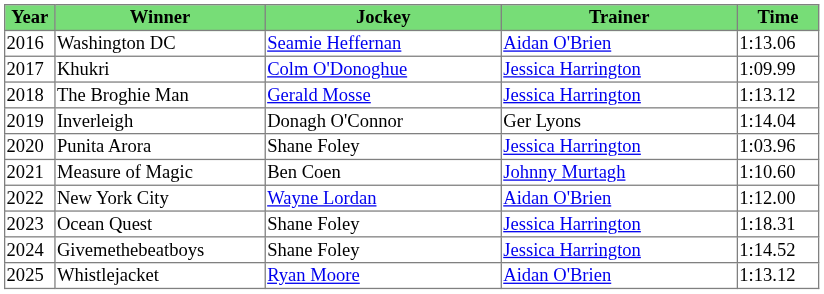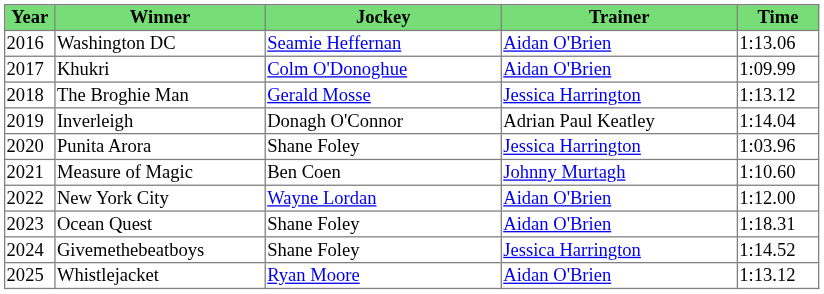 <table class = "sortable" | border="1" style="border-collapse: collapse; font-size:90%">
 <tr bgcolor="#77dd77" align="center">
 <th style="width:36px"><strong>Year</strong></th>
 <th style="width:160px"><strong>Winner</strong></th>
 <th style="width:180px"><strong>Jockey</strong></th>
 <th style="width:180px"><strong>Trainer</strong></th>
 <th style="width:60px"><strong>Time</strong></th>
 </tr>
 <tr>
 <td>2016</td>
 <td>Washington DC</td>
 <td><a href='#'>Seamie Heffernan</a></td>
 <td><a href='#'>Aidan O'Brien</a></td>
 <td>1:13.06</td>
 </tr>
 <tr>
 <td>2017</td>
 <td>Khukri</td>
 <td><a href='#'>Colm O'Donoghue</a></td>
-<td><a href='#'>Jessica Harrington</a></td>
+<td><a href='#'>Aidan O'Brien</a></td>
 <td>1:09.99</td>
 </tr>
 <tr>
 <td>2018</td>
 <td>The Broghie Man</td>
 <td><a href='#'>Gerald Mosse</a></td>
 <td><a href='#'>Jessica Harrington</a></td>
 <td>1:13.12</td>
 </tr>
 <tr>
 <td>2019</td>
 <td>Inverleigh</td>
 <td>Donagh O'Connor</td>
-<td>Ger Lyons</td>
+<td>Adrian Paul Keatley</td>
 <td>1:14.04</td>
 </tr>
 <tr>
 <td>2020</td>
 <td>Punita Arora</td>
 <td>Shane Foley</td>
 <td><a href='#'>Jessica Harrington</a></td>
 <td>1:03.96</td>
 </tr>
 <tr>
 <td>2021</td>
 <td>Measure of Magic</td>
 <td>Ben Coen</td>
 <td><a href='#'>Johnny Murtagh</a></td>
 <td>1:10.60</td>
 </tr>
 <tr>
 <td>2022</td>
 <td>New York City</td>
 <td><a href='#'>Wayne Lordan</a></td>
 <td><a href='#'>Aidan O'Brien</a></td>
 <td>1:12.00</td>
 </tr>
 <tr>
 <td>2023</td>
 <td>Ocean Quest</td>
 <td>Shane Foley</td>
-<td><a href='#'>Jessica Harrington</a></td>
+<td><a href='#'>Aidan O'Brien</a></td>
 <td>1:18.31</td>
 </tr>
 <tr>
 <td>2024</td>
 <td>Givemethebeatboys</td>
 <td>Shane Foley</td>
 <td><a href='#'>Jessica Harrington</a></td>
 <td>1:14.52</td>
 </tr>
 <tr>
 <td>2025</td>
 <td>Whistlejacket</td>
 <td><a href='#'>Ryan Moore</a></td>
 <td><a href='#'>Aidan O'Brien</a></td>
 <td>1:13.12</td>
 </tr>
 </table>
